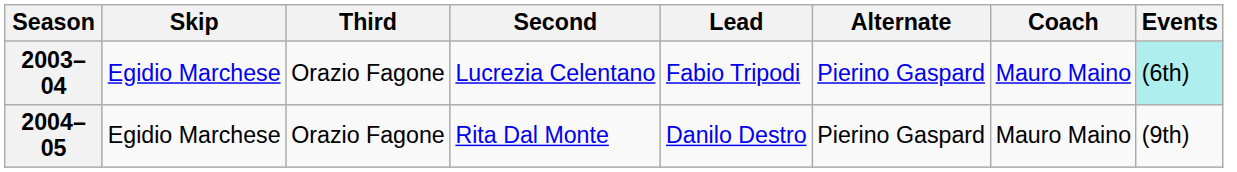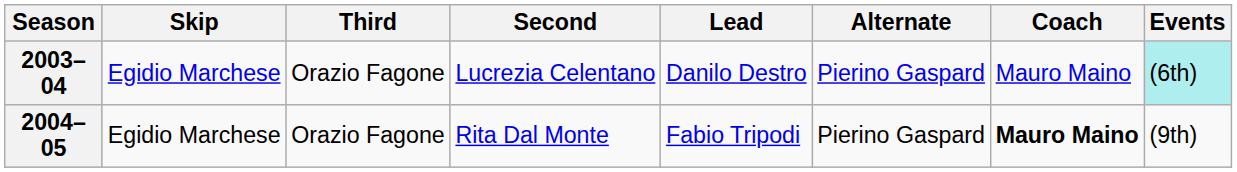 <table class="wikitable">
 <tr>
 <th scope="col" width=60>Season</th>
 <th scope="col">Skip</th>
 <th scope="col">Third</th>
 <th scope="col">Second</th>
 <th scope="col">Lead</th>
 <th scope="col">Alternate</th>
 <th scope="col">Coach</th>
 <th scope="col">Events<br></th>
 </tr>
 <tr>
 <th scope="row">2003–04</th>
 <td><a href='#'>Egidio Marchese</a></td>
 <td>Orazio Fagone</td>
 <td><a href='#'>Lucrezia Celentano</a></td>
-<td><a href='#'>Fabio Tripodi</a></td>
+<td><a href='#'>Danilo Destro</a></td>
 <td><a href='#'>Pierino Gaspard</a></td>
 <td><a href='#'>Mauro Maino</a></td>
 <td style="background: paleturquoise;"> (6th)</td>
 </tr>
 <tr>
 <th scope="row">2004–05</th>
 <td>Egidio Marchese</td>
 <td>Orazio Fagone</td>
 <td><a href='#'>Rita Dal Monte</a></td>
-<td><a href='#'>Danilo Destro</a></td>
+<td><a href='#'>Fabio Tripodi</a></td>
 <td>Pierino Gaspard</td>
-<td>Mauro Maino</td>
+<td><strong>Mauro Maino</strong></td>
 <td> (9th)</td>
 </tr>
 </table>
